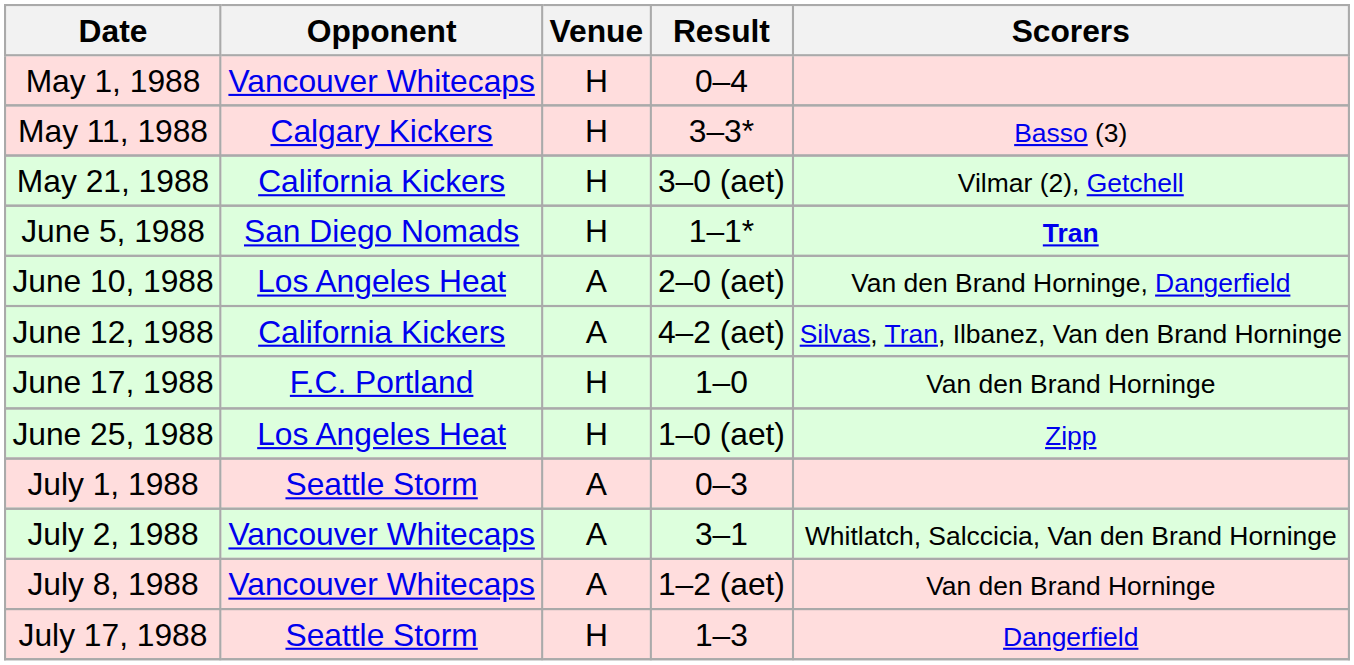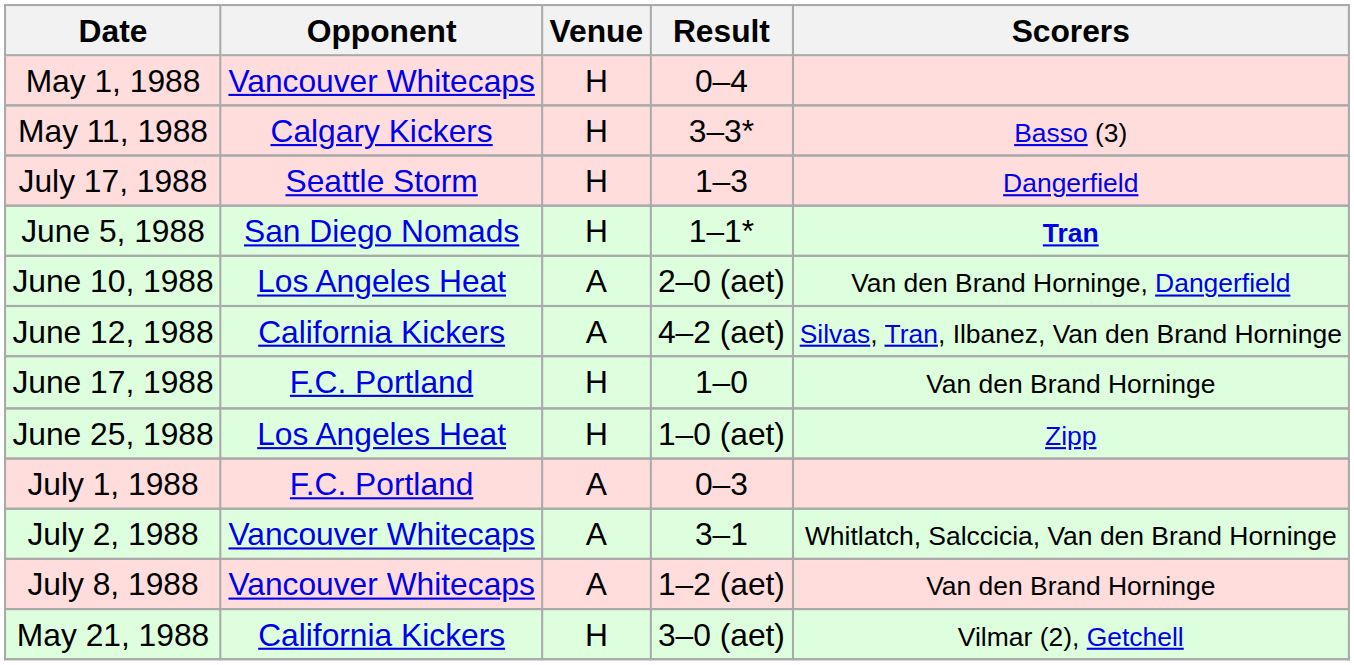 <table class="wikitable" style="font-size:95%; text-align:center">
 <tr>
 <th>Date</th>
 <th>Opponent</th>
 <th>Venue</th>
 <th>Result</th>
 <th>Scorers</th>
 </tr>
 <tr bgcolor="#ffdddd">
 <td>May 1, 1988</td>
 <td><a href='#'>Vancouver Whitecaps</a></td>
 <td>H</td>
 <td>0–4</td>
 <td><small></small></td>
 </tr>
 <tr>
 </tr>
 <tr bgcolor="#ffdddd">
 <td>May 11, 1988</td>
 <td><a href='#'>Calgary Kickers</a></td>
 <td>H</td>
 <td>3–3*</td>
 <td><small><a href='#'>Basso</a> (3)</small></td>
 </tr>
 <tr>
 </tr>
-<tr bgcolor="#ddffdd">
-<td>May 21, 1988</td>
-<td><a href='#'>California Kickers</a></td>
+<tr bgcolor="#ffdddd">
+<td>July 17, 1988</td>
+<td><a href='#'>Seattle Storm</a></td>
 <td>H</td>
-<td>3–0 (aet)</td>
-<td><small>Vilmar (2), <a href='#'>Getchell</a></small></td>
+<td>1–3</td>
+<td><small><a href='#'>Dangerfield</a></small></td>
 </tr>
 <tr>
 </tr>
 <tr bgcolor="#ddffdd">
 <td>June 5, 1988</td>
 <td><a href='#'>San Diego Nomads</a></td>
 <td>H</td>
 <td>1–1*</td>
 <td><strong><small><a href='#'>Tran</a></small></strong></td>
 </tr>
 <tr>
 </tr>
 <tr bgcolor="#ddffdd">
 <td>June 10, 1988</td>
 <td><a href='#'>Los Angeles Heat</a></td>
 <td>A</td>
 <td>2–0 (aet)</td>
 <td><small>Van den Brand Horninge, <a href='#'>Dangerfield</a></small></td>
 </tr>
 <tr>
 </tr>
 <tr bgcolor="#ddffdd">
 <td>June 12, 1988</td>
 <td><a href='#'>California Kickers</a></td>
 <td>A</td>
 <td>4–2 (aet)</td>
 <td><small><a href='#'>Silvas</a>, <a href='#'>Tran</a>, Ilbanez, Van den Brand Horninge</small></td>
 </tr>
 <tr>
 </tr>
 <tr bgcolor="#ddffdd">
 <td>June 17, 1988</td>
 <td><a href='#'>F.C. Portland</a></td>
 <td>H</td>
 <td>1–0</td>
 <td><small>Van den Brand Horninge</small></td>
 </tr>
 <tr>
 </tr>
 <tr bgcolor="#ddffdd">
 <td>June 25, 1988</td>
 <td><a href='#'>Los Angeles Heat</a></td>
 <td>H</td>
 <td>1–0 (aet)</td>
 <td><small><a href='#'>Zipp</a></small></td>
 </tr>
 <tr>
 </tr>
 <tr bgcolor="#ffdddd">
 <td>July 1, 1988</td>
-<td><a href='#'>Seattle Storm</a></td>
+<td><a href='#'>F.C. Portland</a></td>
 <td>A</td>
 <td>0–3</td>
 <td></td>
 </tr>
 <tr>
 </tr>
 <tr bgcolor="#ddffdd">
 <td>July 2, 1988</td>
 <td><a href='#'>Vancouver Whitecaps</a></td>
 <td>A</td>
 <td>3–1</td>
 <td><small>Whitlatch, Salccicia, Van den Brand Horninge</small></td>
 </tr>
 <tr>
 </tr>
 <tr bgcolor="#ffdddd">
 <td>July 8, 1988</td>
 <td><a href='#'>Vancouver Whitecaps</a></td>
 <td>A</td>
 <td>1–2 (aet)</td>
 <td><small>Van den Brand Horninge</small></td>
 </tr>
 <tr>
 </tr>
-<tr bgcolor="#ffdddd">
-<td>July 17, 1988</td>
-<td><a href='#'>Seattle Storm</a></td>
+<tr bgcolor="#ddffdd">
+<td>May 21, 1988</td>
+<td><a href='#'>California Kickers</a></td>
 <td>H</td>
-<td>1–3</td>
-<td><small><a href='#'>Dangerfield</a></small></td>
+<td>3–0 (aet)</td>
+<td><small>Vilmar (2), <a href='#'>Getchell</a></small></td>
 </tr>
 <tr>
 </tr>
 </table>
